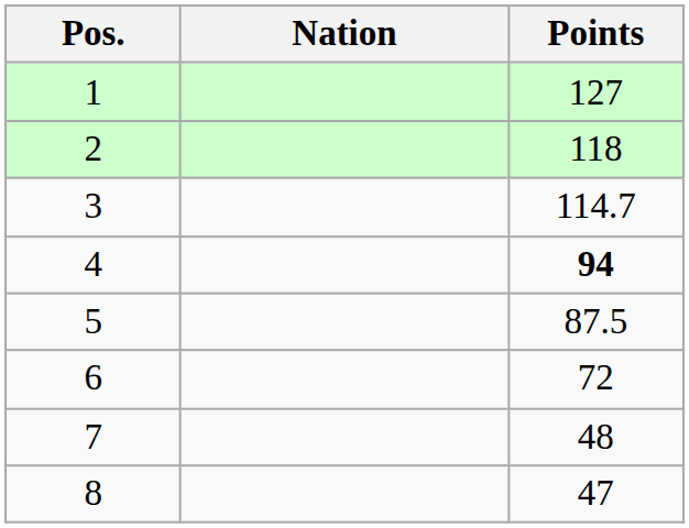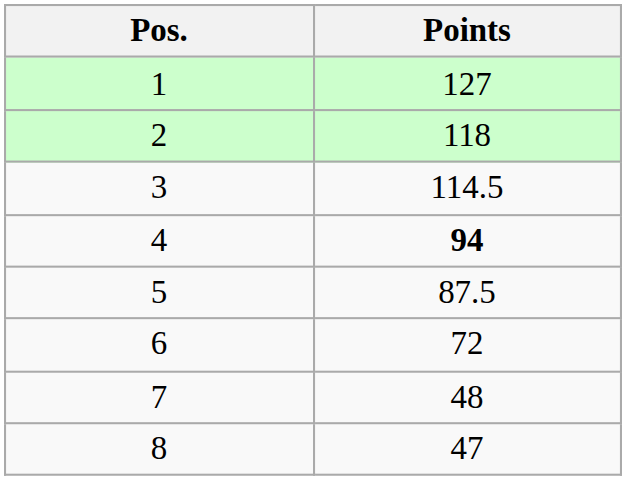 <table class="wikitable gauche" cellspacing="1" style="width:300px;">
 <tr style="background:#efefef; text-align:center;">
 <th style="width:70px;">Pos.</th>
-<th>Nation</th>
 <th style="width:70px;">Points</th>
 </tr>
 <tr style="vertical-align:top; text-align:center; background:#ccffcc;">
 <td>1</td>
-<td style="text-align:left;"></td>
 <td>127</td>
 </tr>
 <tr style="vertical-align:top; text-align:center; background:#ccffcc;">
 <td>2</td>
-<td style="text-align:left;"></td>
 <td>118</td>
 </tr>
 <tr style="vertical-align:top; text-align:center;">
 <td>3</td>
-<td style="text-align:left;"></td>
-<td>114.7</td>
+<td>114.5</td>
 </tr>
 <tr style="vertical-align:top; text-align:center;">
 <td>4</td>
-<td style="text-align:left;"></td>
 <td><strong>94</strong></td>
 </tr>
 <tr style="vertical-align:top; text-align:center;">
 <td>5</td>
-<td style="text-align:left;"></td>
 <td>87.5</td>
 </tr>
 <tr style="vertical-align:top; text-align:center;">
 <td>6</td>
-<td style="text-align:left;"></td>
 <td>72</td>
 </tr>
 <tr style="vertical-align:top; text-align:center;">
 <td>7</td>
-<td style="text-align:left;"></td>
 <td>48</td>
 </tr>
 <tr style="vertical-align:top; text-align:center;">
 <td>8</td>
-<td style="text-align:left;"></td>
 <td>47</td>
 </tr>
 </table>
